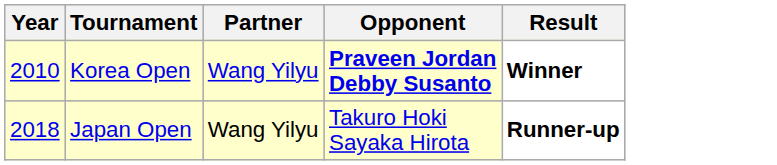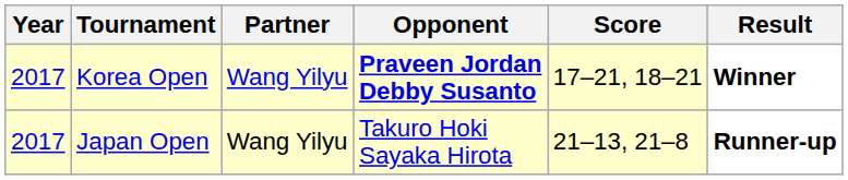 <table class="sortable wikitable" style="font-size: 90%;">
 <tr>
 <th>Year</th>
 <th>Tournament</th>
 <th>Partner</th>
 <th>Opponent</th>
+<th>Score</th>
 <th>Result</th>
 </tr>
 <tr style="background:#FFFFCC">
-<td align="center"><a href='#'>2010</a></td>
+<td align="center"><a href='#'>2017</a></td>
 <td align="left"><a href='#'>Korea Open</a></td>
 <td align="left"> <a href='#'>Wang Yilyu</a></td>
 <td align="left"><strong> <a href='#'>Praveen Jordan</a> <br>  <a href='#'>Debby Susanto</a></strong></td>
+<td align="left">17–21, 18–21</td>
 <td style="text-align:left; background:white"> <strong>Winner</strong></td>
 </tr>
 <tr style="background:#FFFFCC">
-<td align="center"><a href='#'>2018</a></td>
+<td align="center"><a href='#'>2017</a></td>
 <td align="left"><a href='#'>Japan Open</a></td>
 <td align="left"> Wang Yilyu</td>
 <td align="left"> <a href='#'>Takuro Hoki</a> <br>  <a href='#'>Sayaka Hirota</a></td>
+<td align="left">21–13, 21–8</td>
 <td style="text-align:left; background:white"> <strong>Runner-up</strong></td>
 </tr>
 </table>
